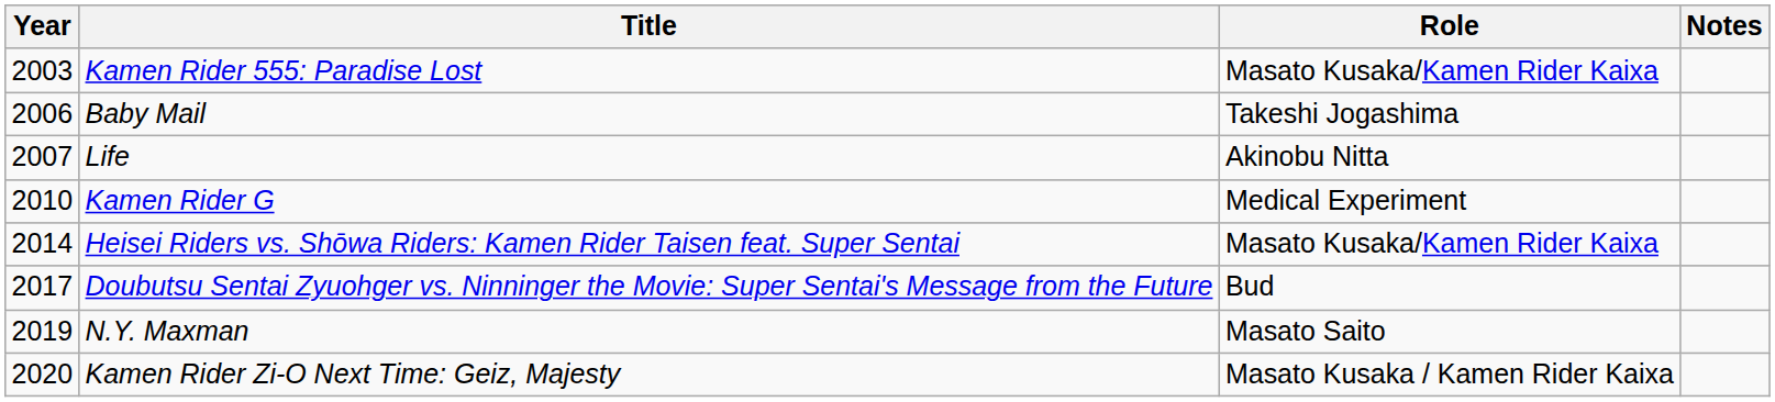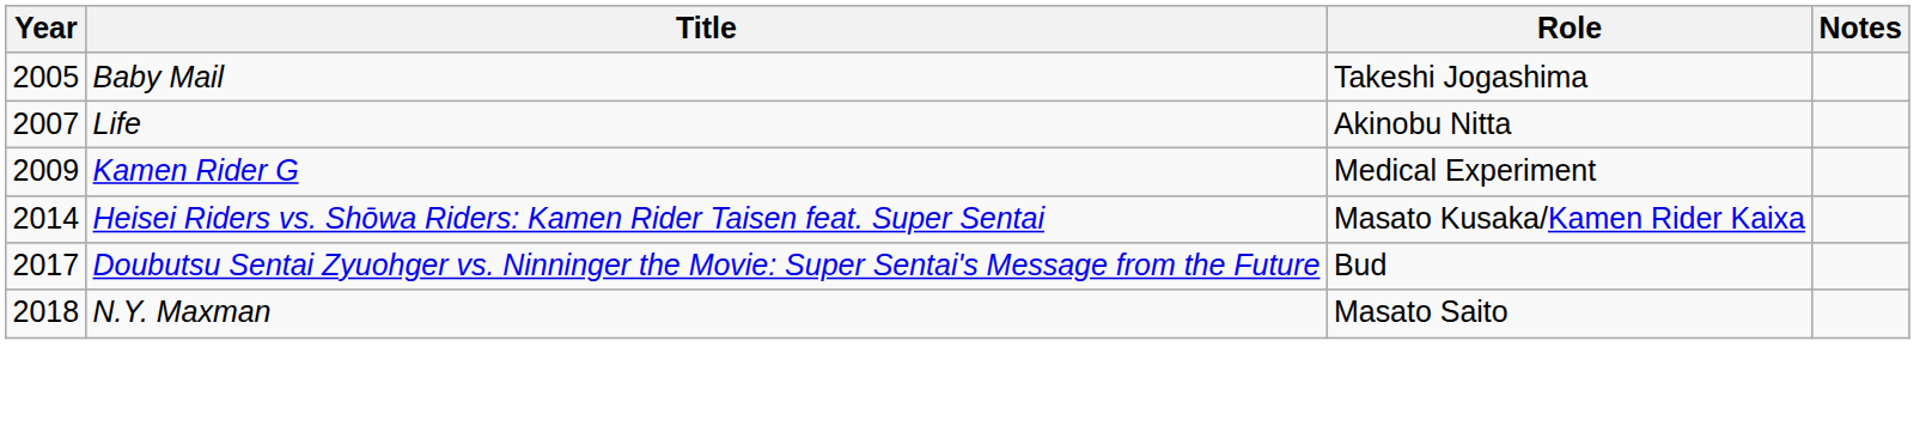 <table class="wikitable">
 <tr>
 <th>Year</th>
 <th>Title</th>
 <th>Role</th>
 <th>Notes</th>
 </tr>
 <tr>
-<td>2003</td>
-<td><em><a href='#'>Kamen Rider 555: Paradise Lost</a></em></td>
-<td>Masato Kusaka/<a href='#'>Kamen Rider Kaixa</a></td>
-<td></td>
-</tr>
-<tr>
-<td>2006</td>
+<td>2005</td>
 <td><em>Baby Mail</em></td>
 <td>Takeshi Jogashima</td>
 <td></td>
 </tr>
 <tr>
 <td>2007</td>
 <td><em>Life</em></td>
 <td>Akinobu Nitta</td>
 <td></td>
 </tr>
 <tr>
-<td>2010</td>
+<td>2009</td>
 <td><em><a href='#'>Kamen Rider G</a></em></td>
 <td>Medical Experiment</td>
 </tr>
 <tr>
 <td>2014</td>
 <td><em><a href='#'>Heisei Riders vs. Shōwa Riders: Kamen Rider Taisen feat. Super Sentai</a></em></td>
 <td>Masato Kusaka/<a href='#'>Kamen Rider Kaixa</a></td>
 <td></td>
 </tr>
 <tr>
 <td>2017</td>
 <td><em><a href='#'>Doubutsu Sentai Zyuohger vs. Ninninger the Movie: Super Sentai's Message from the Future</a></em></td>
 <td>Bud</td>
 <td></td>
 </tr>
 <tr>
-<td>2019</td>
+<td>2018</td>
 <td><em>N.Y. Maxman</em></td>
 <td>Masato Saito</td>
 </tr>
-<tr>
-<td>2020</td>
-<td><em>Kamen Rider Zi-O Next Time: Geiz, Majesty</em></td>
-<td>Masato Kusaka / Kamen Rider Kaixa</td>
-<td></td>
-</tr>
 </table>
